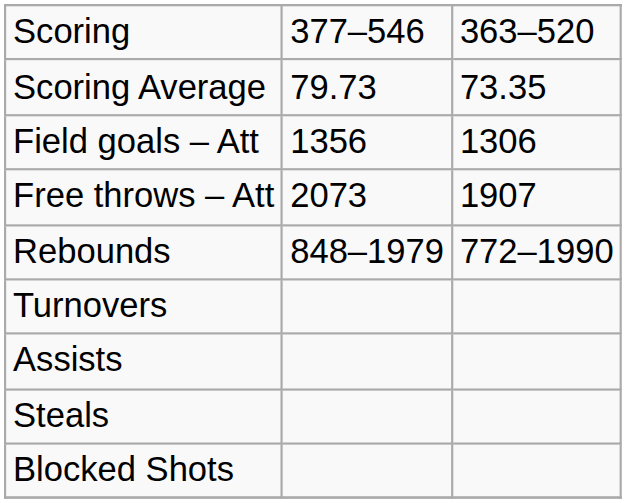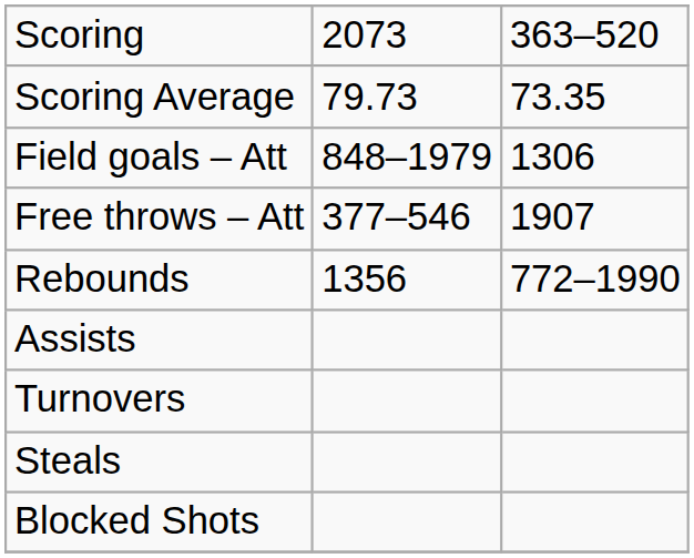 <table class="wikitable">
 <tr>
 </tr>
 <tr>
 <td>Scoring</td>
-<td>377–546</td>
+<td>2073</td>
 <td>363–520</td>
 </tr>
 <tr>
 <td>Scoring Average</td>
 <td>79.73</td>
 <td>73.35</td>
 </tr>
 <tr>
 <td>Field goals – Att</td>
-<td>1356</td>
+<td>848–1979</td>
 <td>1306</td>
 </tr>
 <tr>
 <td>Free throws – Att</td>
-<td>2073</td>
+<td>377–546</td>
 <td>1907</td>
 </tr>
 <tr>
 <td>Rebounds</td>
-<td>848–1979</td>
+<td>1356</td>
 <td>772–1990</td>
 </tr>
 <tr>
-<td>Turnovers</td>
+<td>Assists</td>
 <td></td>
 <td></td>
 </tr>
 <tr>
-<td>Assists</td>
+<td>Turnovers</td>
 <td></td>
 <td></td>
 </tr>
 <tr>
 <td>Steals</td>
 <td></td>
 <td></td>
 </tr>
 <tr>
 <td>Blocked Shots</td>
 <td></td>
 <td></td>
 </tr>
 <tr>
 </tr>
 </table>
